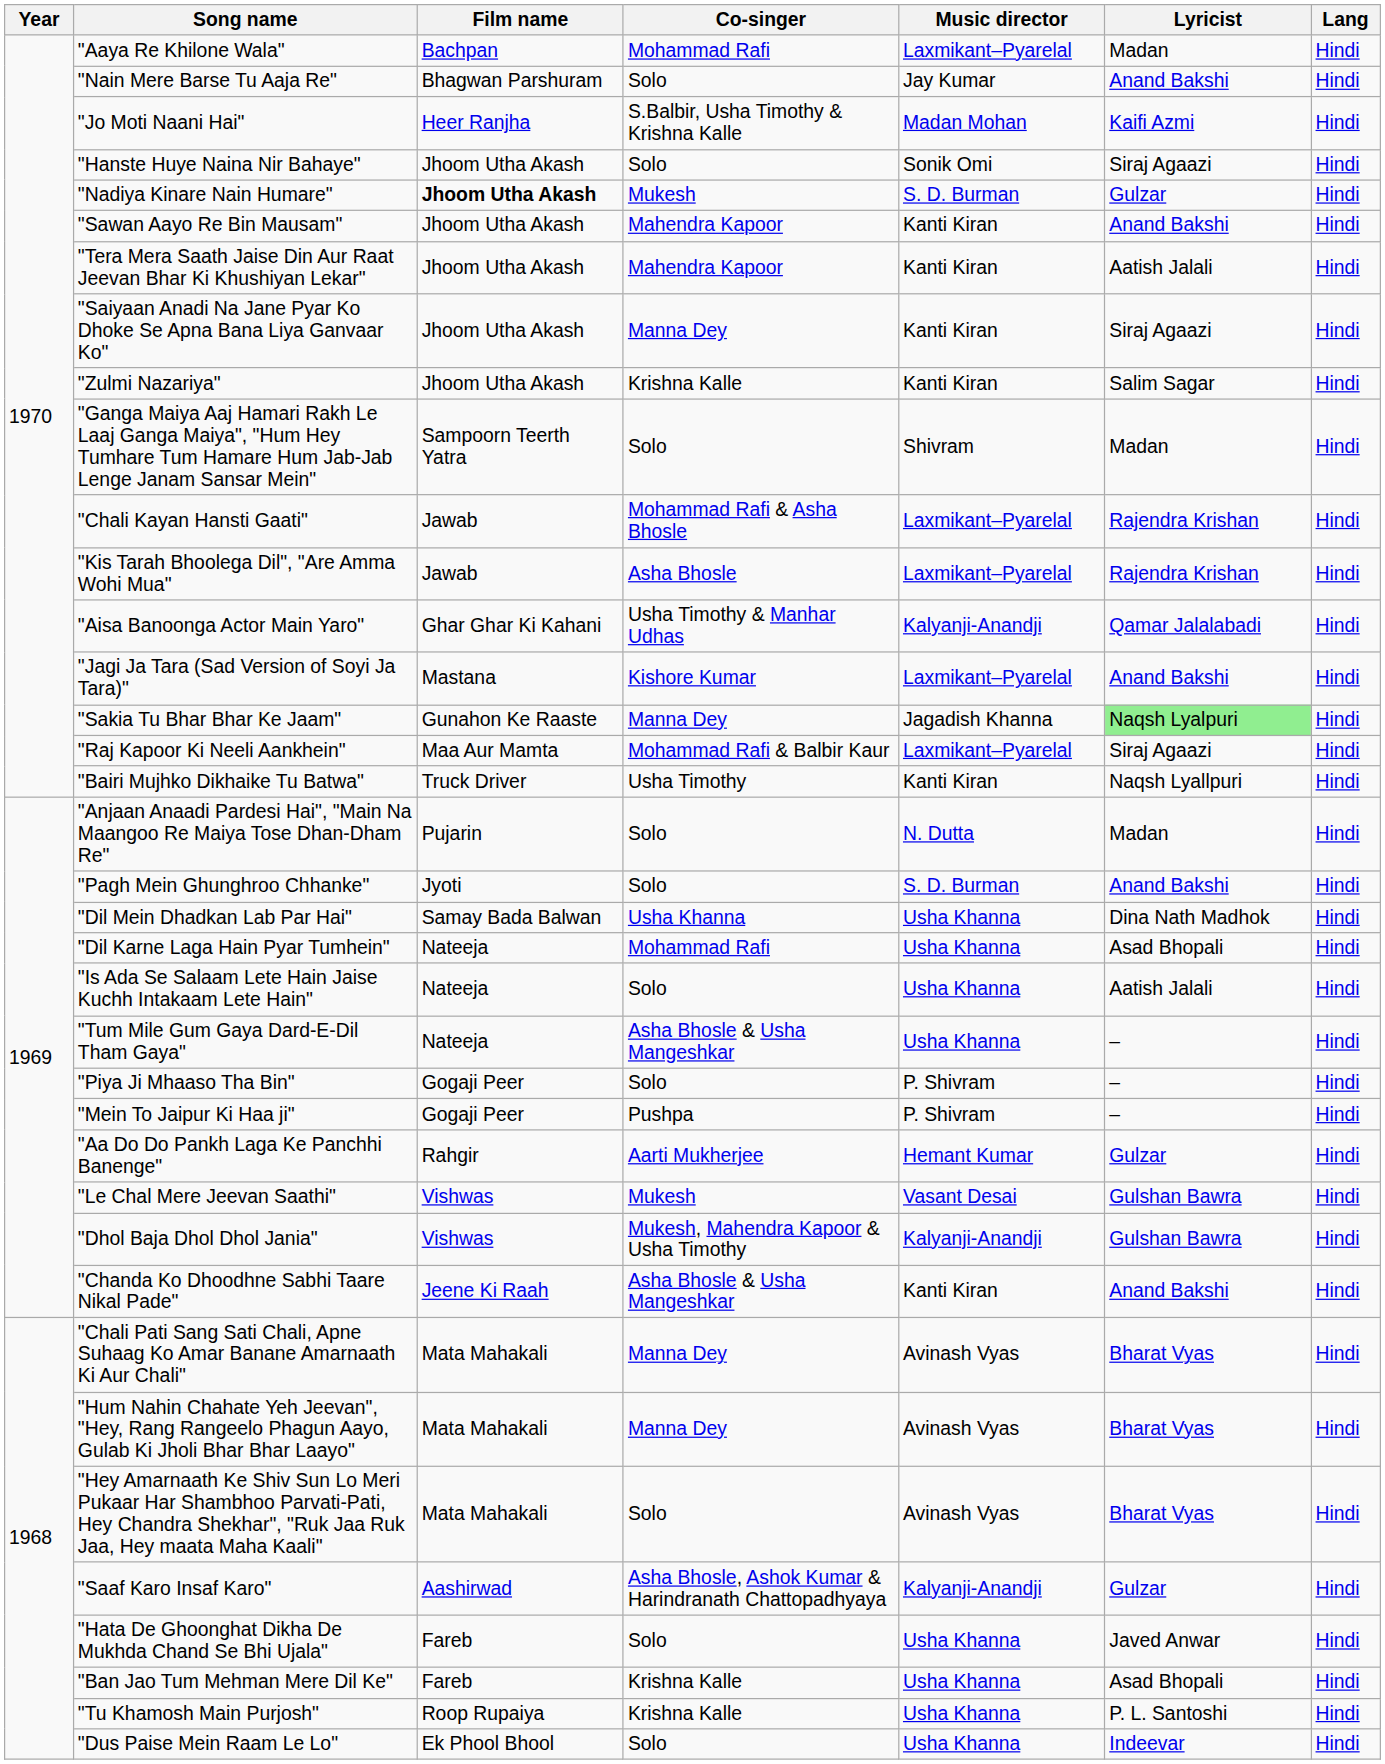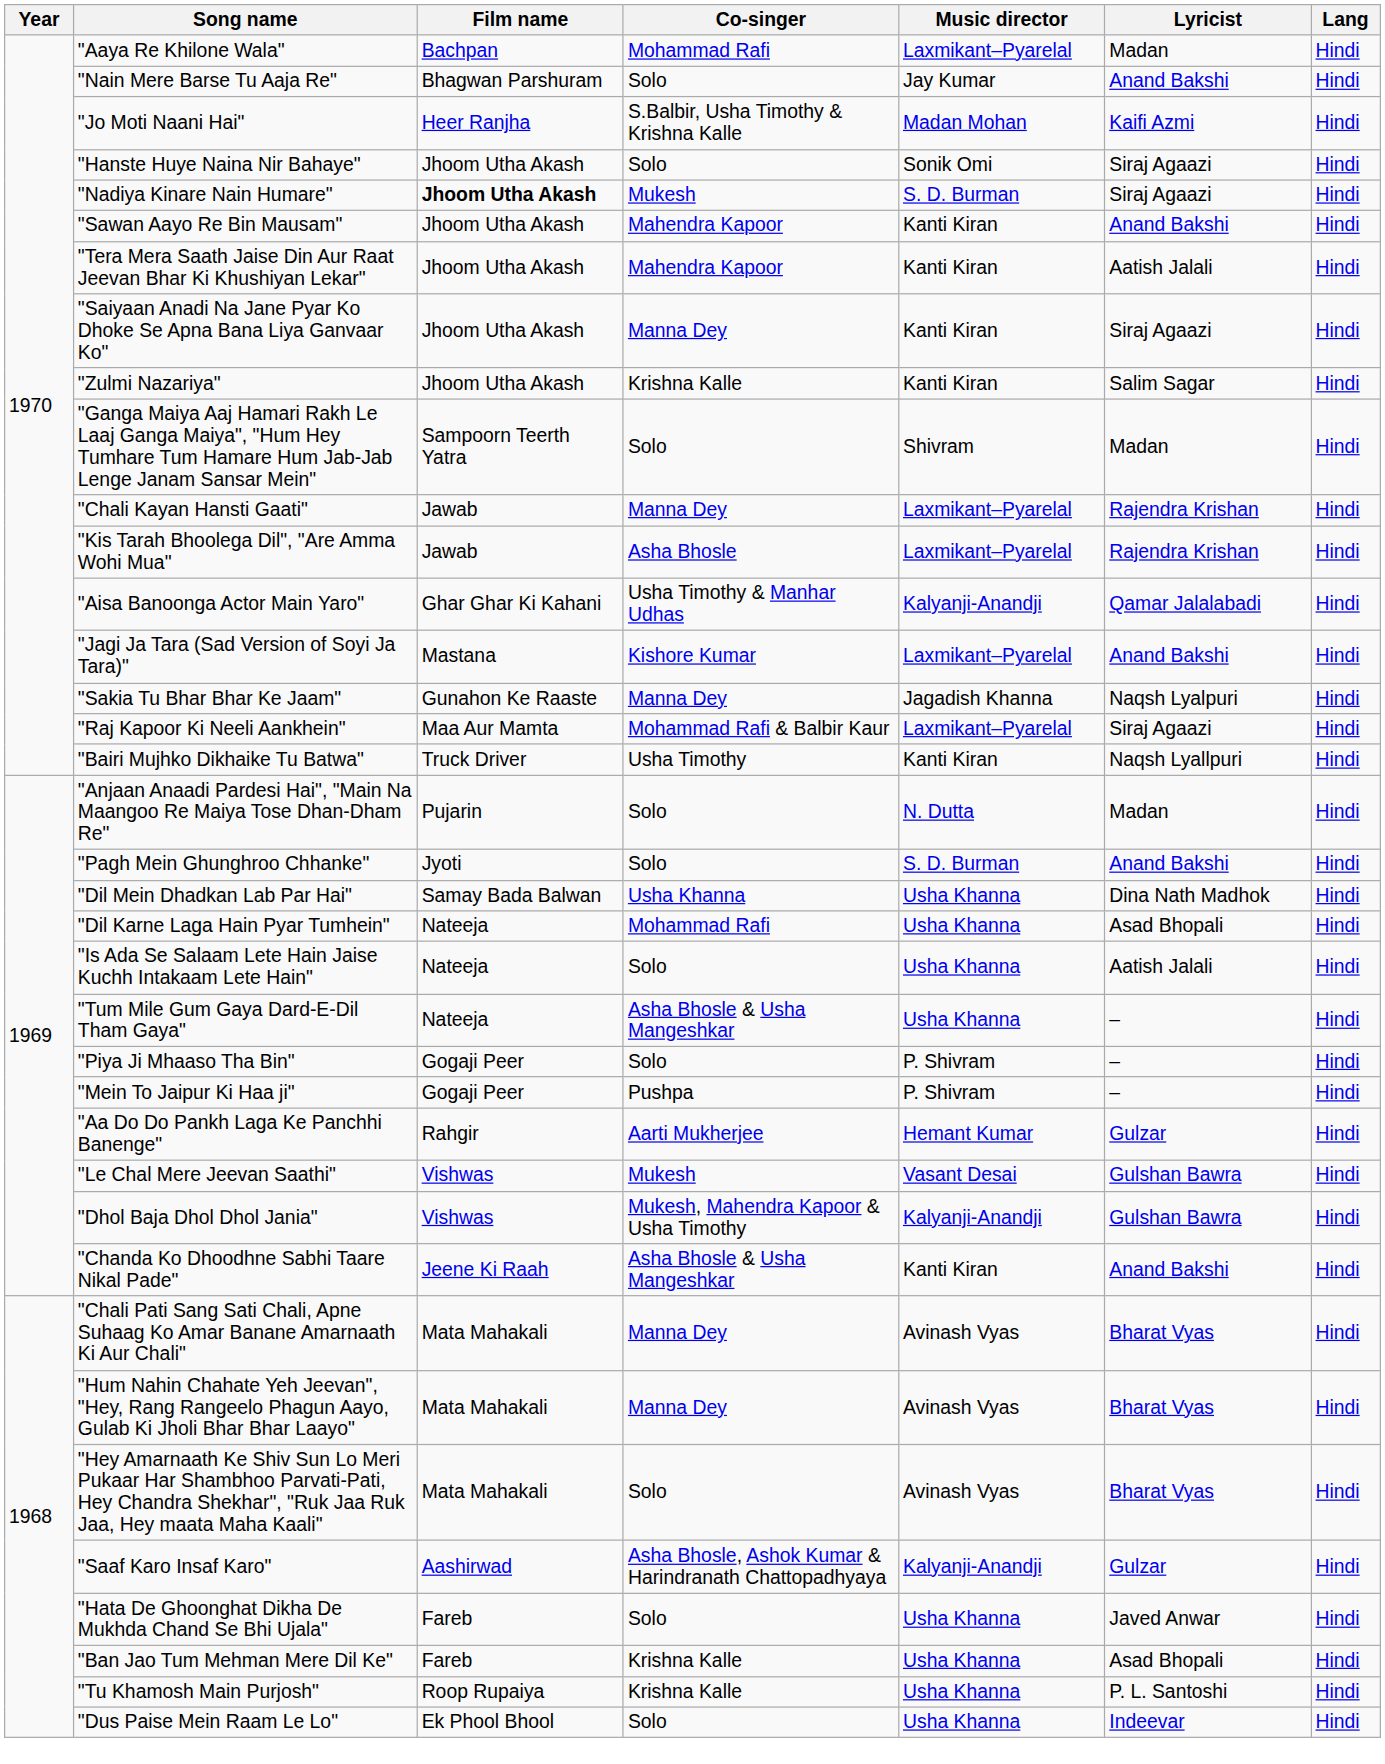 <table class="wikitable sortable" style="width:90%;">
 <tr>
 <th width="5%">Year</th>
 <th width="25%">Song name</th>
 <th width="15%">Film name</th>
 <th width="20%">Co-singer</th>
 <th width="15%">Music director</th>
 <th width="15%">Lyricist</th>
 <th width="5%">Lang</th>
 </tr>
 <tr>
 <td rowspan="17">1970</td>
 <td>"Aaya Re Khilone Wala"</td>
 <td><a href='#'>Bachpan</a></td>
 <td><a href='#'>Mohammad Rafi</a></td>
 <td><a href='#'>Laxmikant–Pyarelal</a></td>
 <td>Madan</td>
 <td><a href='#'>Hindi</a></td>
 </tr>
 <tr>
 <td>"Nain Mere Barse Tu Aaja Re"</td>
 <td>Bhagwan Parshuram</td>
 <td>Solo</td>
 <td>Jay Kumar</td>
 <td><a href='#'>Anand Bakshi</a></td>
 <td><a href='#'>Hindi</a></td>
 </tr>
 <tr>
 <td>"Jo Moti Naani Hai"</td>
 <td><a href='#'>Heer Ranjha</a></td>
 <td>S.Balbir, Usha Timothy & Krishna Kalle</td>
 <td><a href='#'>Madan Mohan</a></td>
 <td><a href='#'>Kaifi Azmi</a></td>
 <td><a href='#'>Hindi</a></td>
 </tr>
 <tr>
 <td>"Hanste Huye Naina Nir Bahaye"</td>
 <td>Jhoom Utha Akash</td>
 <td>Solo</td>
 <td>Sonik Omi</td>
 <td>Siraj Agaazi</td>
 <td><a href='#'>Hindi</a></td>
 </tr>
 <tr>
 <td>"Nadiya Kinare Nain Humare"</td>
 <td><strong>Jhoom Utha Akash</strong></td>
 <td><a href='#'>Mukesh</a></td>
 <td><a href='#'>S. D. Burman</a></td>
-<td><a href='#'>Gulzar</a></td>
+<td>Siraj Agaazi</td>
 <td><a href='#'>Hindi</a></td>
 </tr>
 <tr>
 <td>"Sawan Aayo Re Bin Mausam"</td>
 <td>Jhoom Utha Akash</td>
 <td><a href='#'>Mahendra Kapoor</a></td>
 <td>Kanti Kiran</td>
 <td><a href='#'>Anand Bakshi</a></td>
 <td><a href='#'>Hindi</a></td>
 </tr>
 <tr>
 <td>"Tera Mera Saath Jaise Din Aur Raat Jeevan Bhar Ki Khushiyan Lekar"</td>
 <td>Jhoom Utha Akash</td>
 <td><a href='#'>Mahendra Kapoor</a></td>
 <td>Kanti Kiran</td>
 <td>Aatish Jalali</td>
 <td><a href='#'>Hindi</a></td>
 </tr>
 <tr>
 <td>"Saiyaan Anadi Na Jane Pyar Ko Dhoke Se Apna Bana Liya Ganvaar Ko"</td>
 <td>Jhoom Utha Akash</td>
 <td><a href='#'>Manna Dey</a></td>
 <td>Kanti Kiran</td>
 <td>Siraj Agaazi</td>
 <td><a href='#'>Hindi</a></td>
 </tr>
 <tr>
 <td>"Zulmi Nazariya"</td>
 <td>Jhoom Utha Akash</td>
 <td>Krishna Kalle</td>
 <td>Kanti Kiran</td>
 <td>Salim Sagar</td>
 <td><a href='#'>Hindi</a></td>
 </tr>
 <tr>
 <td>"Ganga Maiya Aaj Hamari Rakh Le Laaj Ganga Maiya", "Hum Hey Tumhare Tum Hamare Hum Jab-Jab Lenge Janam Sansar Mein"</td>
 <td>Sampoorn Teerth Yatra</td>
 <td>Solo</td>
 <td>Shivram</td>
 <td>Madan</td>
 <td><a href='#'>Hindi</a></td>
 </tr>
 <tr>
 <td>"Chali Kayan Hansti Gaati"</td>
 <td>Jawab</td>
-<td><a href='#'>Mohammad Rafi</a> & <a href='#'>Asha Bhosle</a></td>
+<td><a href='#'>Manna Dey</a></td>
 <td><a href='#'>Laxmikant–Pyarelal</a></td>
 <td><a href='#'>Rajendra Krishan</a></td>
 <td><a href='#'>Hindi</a></td>
 </tr>
 <tr>
 <td>"Kis Tarah Bhoolega Dil", "Are Amma Wohi Mua"</td>
 <td>Jawab</td>
 <td><a href='#'>Asha Bhosle</a></td>
 <td><a href='#'>Laxmikant–Pyarelal</a></td>
 <td><a href='#'>Rajendra Krishan</a></td>
 <td><a href='#'>Hindi</a></td>
 </tr>
 <tr>
 <td>"Aisa Banoonga Actor Main Yaro"</td>
 <td>Ghar Ghar Ki Kahani</td>
 <td>Usha Timothy & <a href='#'>Manhar Udhas</a></td>
 <td><a href='#'>Kalyanji-Anandji</a></td>
 <td><a href='#'>Qamar Jalalabadi</a></td>
 <td><a href='#'>Hindi</a></td>
 </tr>
 <tr>
 <td>"Jagi Ja Tara (Sad Version of Soyi Ja Tara)"</td>
 <td>Mastana</td>
 <td><a href='#'>Kishore Kumar</a></td>
 <td><a href='#'>Laxmikant–Pyarelal</a></td>
 <td><a href='#'>Anand Bakshi</a></td>
 <td><a href='#'>Hindi</a></td>
 </tr>
 <tr>
 <td>"Sakia Tu Bhar Bhar Ke Jaam"</td>
 <td>Gunahon Ke Raaste</td>
 <td><a href='#'>Manna Dey</a></td>
 <td>Jagadish Khanna</td>
-<td style="background: lightgreen;">Naqsh Lyalpuri</td>
+<td>Naqsh Lyalpuri</td>
 <td><a href='#'>Hindi</a></td>
 </tr>
 <tr>
 <td>"Raj Kapoor Ki Neeli Aankhein"</td>
 <td>Maa Aur Mamta</td>
 <td><a href='#'>Mohammad Rafi</a> & Balbir Kaur</td>
 <td><a href='#'>Laxmikant–Pyarelal</a></td>
 <td>Siraj Agaazi</td>
 <td><a href='#'>Hindi</a></td>
 </tr>
 <tr>
 <td>"Bairi Mujhko Dikhaike Tu Batwa"</td>
 <td>Truck Driver</td>
 <td>Usha Timothy</td>
 <td>Kanti Kiran</td>
 <td>Naqsh Lyallpuri</td>
 <td><a href='#'>Hindi</a></td>
 </tr>
 <tr>
 <td rowspan="12">1969</td>
 <td>"Anjaan Anaadi Pardesi Hai", "Main Na Maangoo Re Maiya Tose Dhan-Dham Re"</td>
 <td>Pujarin</td>
 <td>Solo</td>
 <td><a href='#'>N. Dutta</a></td>
 <td>Madan</td>
 <td><a href='#'>Hindi</a></td>
 </tr>
 <tr>
 <td>"Pagh Mein Ghunghroo Chhanke"</td>
 <td>Jyoti</td>
 <td>Solo</td>
 <td><a href='#'>S. D. Burman</a></td>
 <td><a href='#'>Anand Bakshi</a></td>
 <td><a href='#'>Hindi</a></td>
 </tr>
 <tr>
 <td>"Dil Mein Dhadkan Lab Par Hai"</td>
 <td>Samay Bada Balwan</td>
 <td><a href='#'>Usha Khanna</a></td>
 <td><a href='#'>Usha Khanna</a></td>
 <td>Dina Nath Madhok</td>
 <td><a href='#'>Hindi</a></td>
 </tr>
 <tr>
 <td>"Dil Karne Laga Hain Pyar Tumhein"</td>
 <td>Nateeja</td>
 <td><a href='#'>Mohammad Rafi</a></td>
 <td><a href='#'>Usha Khanna</a></td>
 <td>Asad Bhopali</td>
 <td><a href='#'>Hindi</a></td>
 </tr>
 <tr>
 <td>"Is Ada Se Salaam Lete Hain Jaise Kuchh Intakaam Lete Hain"</td>
 <td>Nateeja</td>
 <td>Solo</td>
 <td><a href='#'>Usha Khanna</a></td>
 <td>Aatish Jalali</td>
 <td><a href='#'>Hindi</a></td>
 </tr>
 <tr>
 <td>"Tum Mile Gum Gaya Dard-E-Dil Tham Gaya"</td>
 <td>Nateeja</td>
 <td><a href='#'>Asha Bhosle</a> & <a href='#'>Usha Mangeshkar</a></td>
 <td><a href='#'>Usha Khanna</a></td>
 <td>–</td>
 <td><a href='#'>Hindi</a></td>
 </tr>
 <tr>
 <td>"Piya Ji Mhaaso Tha Bin"</td>
 <td>Gogaji Peer</td>
 <td>Solo</td>
 <td>P. Shivram</td>
 <td>–</td>
 <td><a href='#'>Hindi</a></td>
 </tr>
 <tr>
 <td>"Mein To Jaipur Ki Haa ji"</td>
 <td>Gogaji Peer</td>
 <td>Pushpa</td>
 <td>P. Shivram</td>
 <td>–</td>
 <td><a href='#'>Hindi</a></td>
 </tr>
 <tr>
 <td>"Aa Do Do Pankh Laga Ke Panchhi Banenge"</td>
 <td>Rahgir</td>
 <td><a href='#'>Aarti Mukherjee</a></td>
 <td><a href='#'>Hemant Kumar</a></td>
 <td><a href='#'>Gulzar</a></td>
 <td><a href='#'>Hindi</a></td>
 </tr>
 <tr>
 <td>"Le Chal Mere Jeevan Saathi"</td>
 <td><a href='#'>Vishwas</a></td>
 <td><a href='#'>Mukesh</a></td>
 <td><a href='#'>Vasant Desai</a></td>
 <td><a href='#'>Gulshan Bawra</a></td>
 <td><a href='#'>Hindi</a></td>
 </tr>
 <tr>
 <td>"Dhol Baja Dhol Dhol Jania"</td>
 <td><a href='#'>Vishwas</a></td>
 <td><a href='#'>Mukesh</a>, <a href='#'>Mahendra Kapoor</a> & Usha Timothy</td>
 <td><a href='#'>Kalyanji-Anandji</a></td>
 <td><a href='#'>Gulshan Bawra</a></td>
 <td><a href='#'>Hindi</a></td>
 </tr>
 <tr>
 <td>"Chanda Ko Dhoodhne Sabhi Taare Nikal Pade"</td>
 <td><a href='#'>Jeene Ki Raah</a></td>
 <td><a href='#'>Asha Bhosle</a> & <a href='#'>Usha Mangeshkar</a></td>
 <td>Kanti Kiran</td>
 <td><a href='#'>Anand Bakshi</a></td>
 <td><a href='#'>Hindi</a></td>
 </tr>
 <tr>
 <td rowspan="8">1968</td>
 <td>"Chali Pati Sang Sati Chali, Apne Suhaag Ko Amar Banane Amarnaath Ki Aur Chali"</td>
 <td>Mata Mahakali</td>
 <td><a href='#'>Manna Dey</a></td>
 <td>Avinash Vyas</td>
 <td><a href='#'>Bharat Vyas</a></td>
 <td><a href='#'>Hindi</a></td>
 </tr>
 <tr>
 <td>"Hum Nahin Chahate Yeh Jeevan", "Hey, Rang Rangeelo Phagun Aayo, Gulab Ki Jholi Bhar Bhar Laayo"</td>
 <td>Mata Mahakali</td>
 <td><a href='#'>Manna Dey</a></td>
 <td>Avinash Vyas</td>
 <td><a href='#'>Bharat Vyas</a></td>
 <td><a href='#'>Hindi</a></td>
 </tr>
 <tr>
 <td>"Hey Amarnaath Ke Shiv Sun Lo Meri Pukaar Har Shambhoo Parvati-Pati, Hey Chandra Shekhar", "Ruk Jaa Ruk Jaa, Hey maata Maha Kaali"</td>
 <td>Mata Mahakali</td>
 <td>Solo</td>
 <td>Avinash Vyas</td>
 <td><a href='#'>Bharat Vyas</a></td>
 <td><a href='#'>Hindi</a></td>
 </tr>
 <tr>
 <td>"Saaf Karo Insaf Karo"</td>
 <td><a href='#'>Aashirwad</a></td>
 <td><a href='#'>Asha Bhosle</a>, <a href='#'>Ashok Kumar</a> & Harindranath Chattopadhyaya</td>
 <td><a href='#'>Kalyanji-Anandji</a></td>
 <td><a href='#'>Gulzar</a></td>
 <td><a href='#'>Hindi</a></td>
 </tr>
 <tr>
 <td>"Hata De Ghoonghat Dikha De Mukhda Chand Se Bhi Ujala"</td>
 <td>Fareb</td>
 <td>Solo</td>
 <td><a href='#'>Usha Khanna</a></td>
 <td>Javed Anwar</td>
 <td><a href='#'>Hindi</a></td>
 </tr>
 <tr>
 <td>"Ban Jao Tum Mehman Mere Dil Ke"</td>
 <td>Fareb</td>
 <td>Krishna Kalle</td>
 <td><a href='#'>Usha Khanna</a></td>
 <td>Asad Bhopali</td>
 <td><a href='#'>Hindi</a></td>
 </tr>
 <tr>
 <td>"Tu Khamosh Main Purjosh"</td>
 <td>Roop Rupaiya</td>
 <td>Krishna Kalle</td>
 <td><a href='#'>Usha Khanna</a></td>
 <td>P. L. Santoshi</td>
 <td><a href='#'>Hindi</a></td>
 </tr>
 <tr>
 <td>"Dus Paise Mein Raam Le Lo"</td>
 <td>Ek Phool Bhool</td>
 <td>Solo</td>
 <td><a href='#'>Usha Khanna</a></td>
 <td><a href='#'>Indeevar</a></td>
 <td><a href='#'>Hindi</a></td>
 </tr>
 </table>
